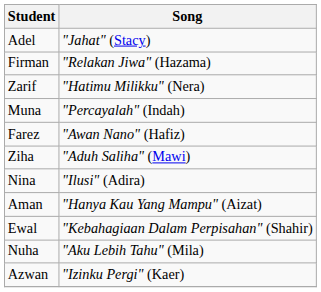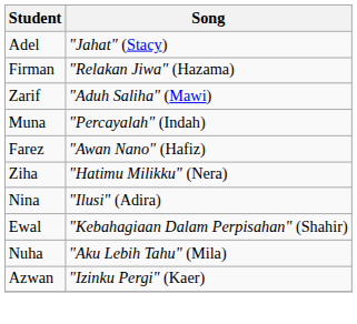 <table class="wikitable" style="font-size:90%;">
 <tr>
 <th>Student</th>
 <th>Song</th>
 </tr>
 <tr>
 <td>Adel</td>
 <td><em>"Jahat"</em> (<a href='#'>Stacy</a>)</td>
 </tr>
 <tr>
 <td>Firman</td>
 <td><em>"Relakan Jiwa"</em> (Hazama)</td>
 </tr>
 <tr>
 <td>Zarif</td>
-<td><em>"Hatimu Milikku"</em> (Nera)</td>
+<td><em>"Aduh Saliha"</em> (<a href='#'>Mawi</a>)</td>
 </tr>
 <tr>
 <td>Muna</td>
 <td><em>"Percayalah"</em> (Indah)</td>
 </tr>
 <tr>
 <td>Farez</td>
 <td><em>"Awan Nano"</em> (Hafiz)</td>
 </tr>
 <tr>
 <td>Ziha</td>
-<td><em>"Aduh Saliha"</em> (<a href='#'>Mawi</a>)</td>
+<td><em>"Hatimu Milikku"</em> (Nera)</td>
 </tr>
 <tr>
 <td>Nina</td>
 <td><em>"Ilusi"</em> (Adira)</td>
-</tr>
-<tr>
-<td>Aman</td>
-<td><em>"Hanya Kau Yang Mampu"</em> (Aizat)</td>
 </tr>
 <tr>
 <td>Ewal</td>
 <td><em>"Kebahagiaan Dalam Perpisahan"</em> (Shahir)</td>
 </tr>
 <tr>
 <td>Nuha</td>
 <td><em>"Aku Lebih Tahu"</em> (Mila)</td>
 </tr>
 <tr>
 <td>Azwan</td>
 <td><em>"Izinku Pergi"</em> (Kaer)</td>
 </tr>
 <tr>
 </tr>
 </table>
